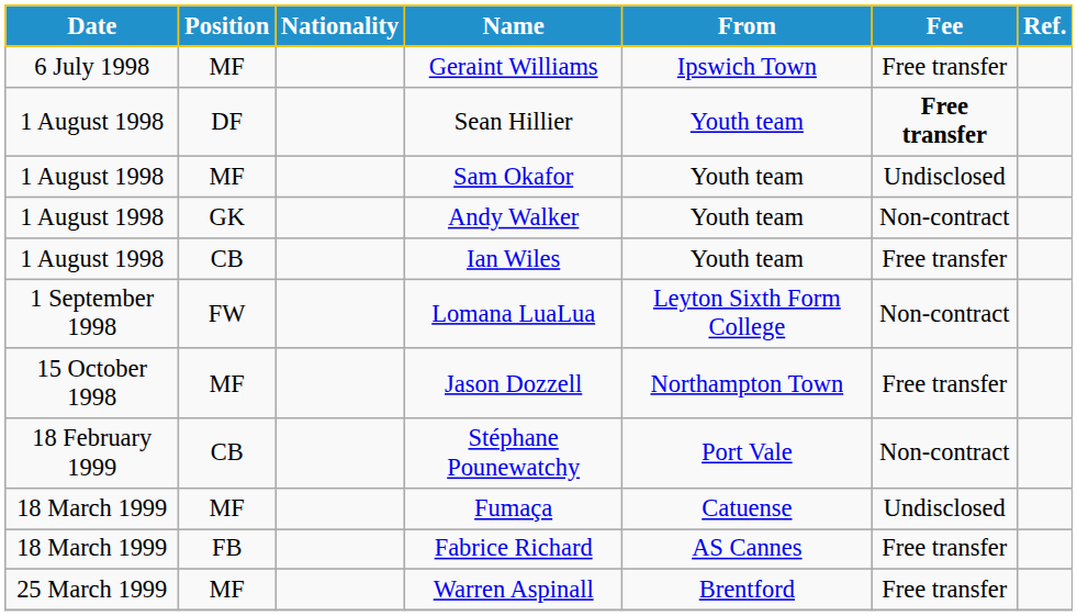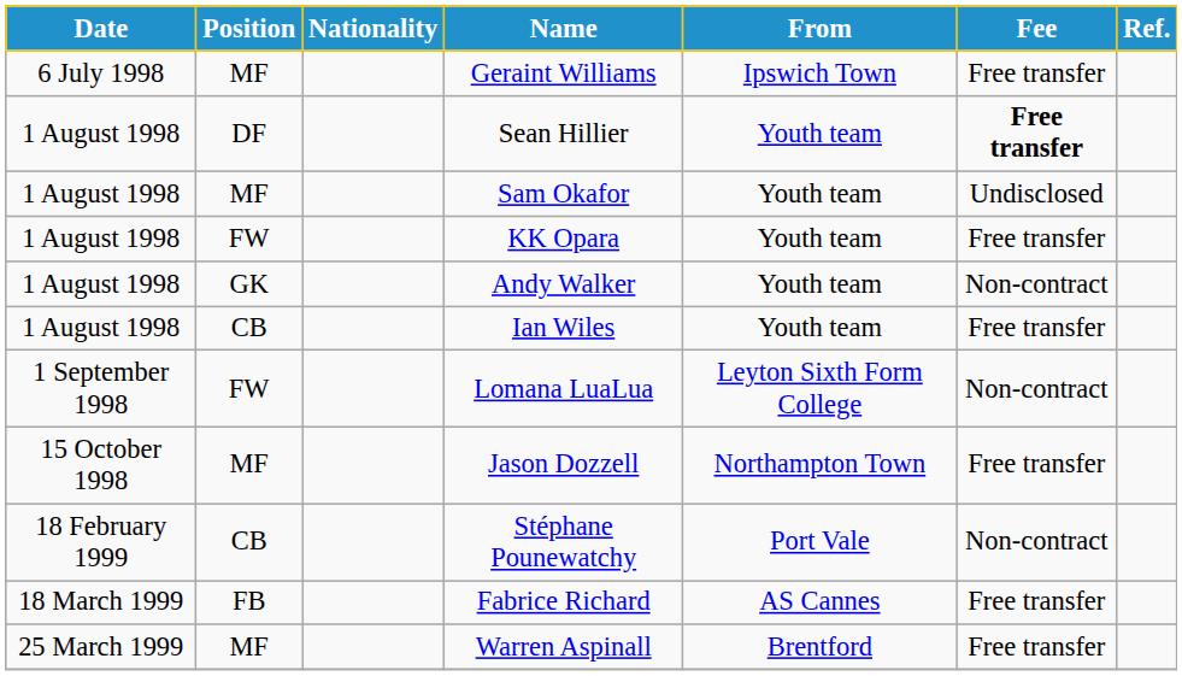 <table class="wikitable" style="text-align:center; font-size:90%; width:100%;">
 <tr>
 <th style="background:#2191CC; color:white; border:1px solid #F7C408; text-align:center;">Date</th>
 <th style="background:#2191CC; color:white; border:1px solid #F7C408; text-align:center;">Position</th>
 <th style="background:#2191CC; color:white; border:1px solid #F7C408; text-align:center;">Nationality</th>
 <th style="background:#2191CC; color:white; border:1px solid #F7C408; text-align:center;">Name</th>
 <th style="background:#2191CC; color:white; border:1px solid #F7C408; text-align:center;">From</th>
 <th style="background:#2191CC; color:white; border:1px solid #F7C408; text-align:center;">Fee</th>
 <th style="background:#2191CC; color:white; border:1px solid #F7C408; text-align:center;">Ref.</th>
 </tr>
 <tr>
 <td>6 July 1998</td>
 <td>MF</td>
 <td></td>
 <td><a href='#'>Geraint Williams</a></td>
 <td> <a href='#'>Ipswich Town</a></td>
 <td>Free transfer</td>
 <td></td>
 </tr>
 <tr>
 <td>1 August 1998</td>
 <td>DF</td>
 <td></td>
 <td>Sean Hillier</td>
 <td><a href='#'>Youth team</a></td>
 <td><strong>Free transfer</strong></td>
 <td></td>
 </tr>
 <tr>
 <td>1 August 1998</td>
 <td>MF</td>
 <td></td>
 <td><a href='#'>Sam Okafor</a></td>
 <td>Youth team</td>
 <td>Undisclosed</td>
+<td></td>
+</tr>
+<tr>
+<td>1 August 1998</td>
+<td>FW</td>
+<td></td>
+<td><a href='#'>KK Opara</a></td>
+<td>Youth team</td>
+<td>Free transfer</td>
 <td></td>
 </tr>
 <tr>
 <td>1 August 1998</td>
 <td>GK</td>
 <td></td>
 <td><a href='#'>Andy Walker</a></td>
 <td>Youth team</td>
 <td>Non-contract</td>
 <td></td>
 </tr>
 <tr>
 <td>1 August 1998</td>
 <td>CB</td>
 <td></td>
 <td><a href='#'>Ian Wiles</a></td>
 <td>Youth team</td>
 <td>Free transfer</td>
 <td></td>
 </tr>
 <tr>
 <td>1 September 1998</td>
 <td>FW</td>
 <td></td>
 <td><a href='#'>Lomana LuaLua</a></td>
 <td><a href='#'>Leyton Sixth Form College</a></td>
 <td>Non-contract</td>
 <td></td>
 </tr>
 <tr>
 <td>15 October 1998</td>
 <td>MF</td>
 <td></td>
 <td><a href='#'>Jason Dozzell</a></td>
 <td> <a href='#'>Northampton Town</a></td>
 <td>Free transfer</td>
 <td></td>
 </tr>
 <tr>
 <td>18 February 1999</td>
 <td>CB</td>
 <td></td>
 <td><a href='#'>Stéphane Pounewatchy</a></td>
 <td> <a href='#'>Port Vale</a></td>
 <td>Non-contract</td>
 <td></td>
 </tr>
 <tr>
 <td>18 March 1999</td>
-<td>MF</td>
-<td></td>
-<td><a href='#'>Fumaça</a></td>
-<td> <a href='#'>Catuense</a></td>
-<td>Undisclosed</td>
-<td></td>
-</tr>
-<tr>
-<td>18 March 1999</td>
 <td>FB</td>
 <td></td>
 <td><a href='#'>Fabrice Richard</a></td>
 <td> <a href='#'>AS Cannes</a></td>
 <td>Free transfer</td>
 <td></td>
 </tr>
 <tr>
 <td>25 March 1999</td>
 <td>MF</td>
 <td></td>
 <td><a href='#'>Warren Aspinall</a></td>
 <td> <a href='#'>Brentford</a></td>
 <td>Free transfer</td>
 <td></td>
 </tr>
 <tr>
 </tr>
 </table>
